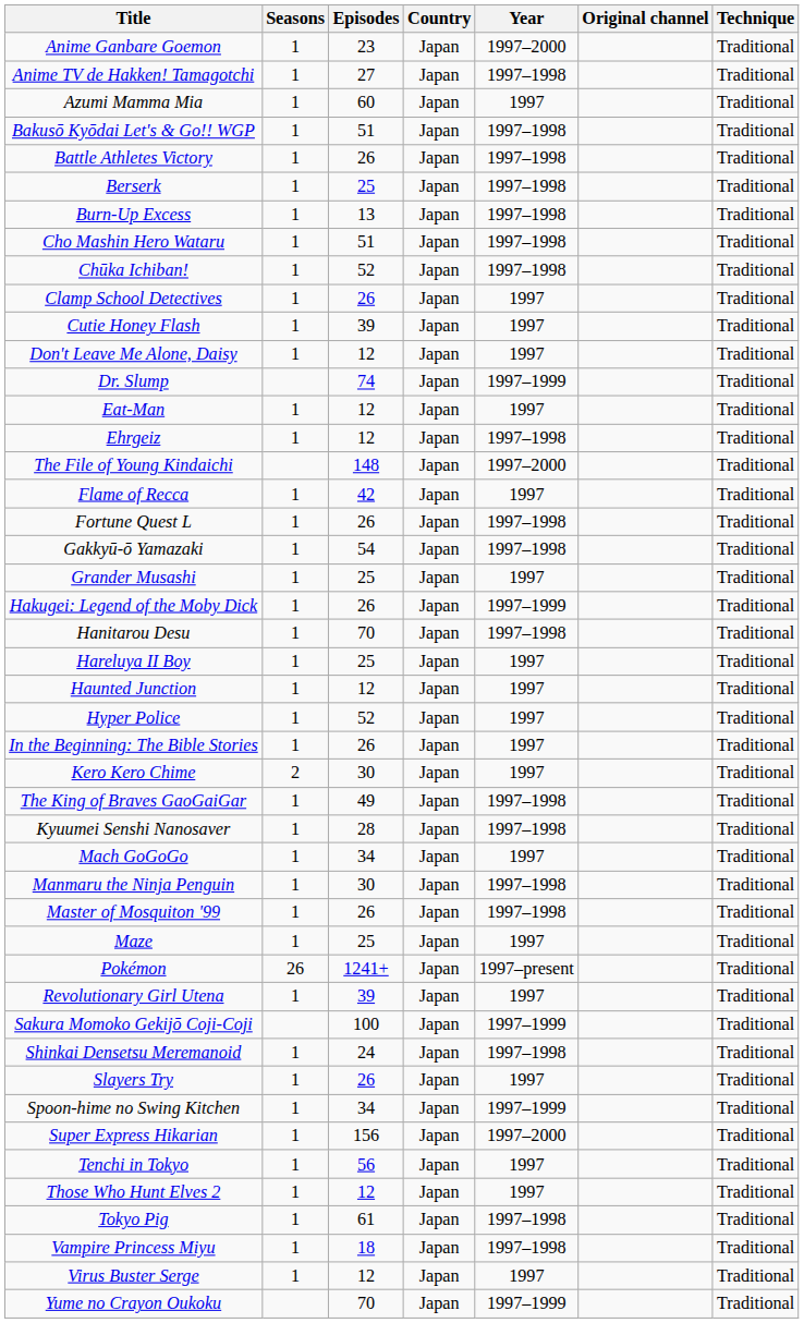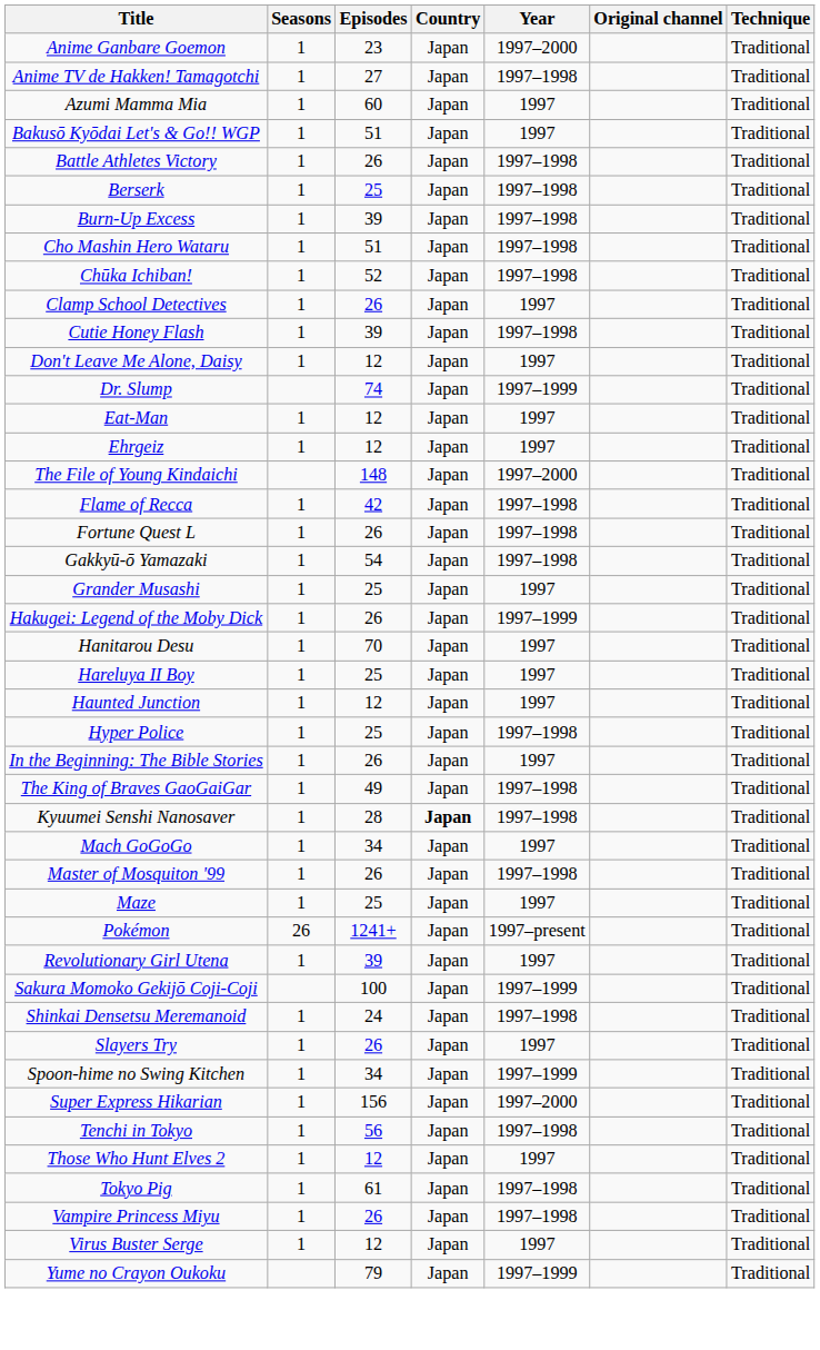 <table class="wikitable sortable" style="text-align:center;">
 <tr>
 </tr>
 <tr>
 <th scope="col">Title</th>
 <th scope="col">Seasons</th>
 <th scope="col">Episodes</th>
 <th scope="col">Country</th>
 <th scope="col">Year</th>
 <th scope="col">Original channel</th>
 <th scope="col">Technique</th>
 </tr>
 <tr>
 <td><em><a href='#'>Anime Ganbare Goemon</a></em></td>
 <td>1</td>
 <td>23</td>
 <td>Japan</td>
 <td>1997–2000</td>
 <td></td>
 <td>Traditional</td>
 </tr>
 <tr>
 <td><em><a href='#'>Anime TV de Hakken! Tamagotchi</a></em></td>
 <td>1</td>
 <td>27</td>
 <td>Japan</td>
 <td>1997–1998</td>
 <td></td>
 <td>Traditional</td>
 </tr>
 <tr>
 <td><em>Azumi Mamma Mia</em></td>
 <td>1</td>
 <td>60</td>
 <td>Japan</td>
 <td>1997</td>
 <td></td>
 <td>Traditional</td>
 </tr>
 <tr>
 <td><em><a href='#'>Bakusō Kyōdai Let's & Go!! WGP</a></em></td>
 <td>1</td>
 <td>51</td>
 <td>Japan</td>
-<td>1997–1998</td>
+<td>1997</td>
 <td></td>
 <td>Traditional</td>
 </tr>
 <tr>
 <td><em><a href='#'>Battle Athletes Victory</a></em></td>
 <td>1</td>
 <td>26</td>
 <td>Japan</td>
 <td>1997–1998</td>
 <td></td>
 <td>Traditional</td>
 </tr>
 <tr>
 <td><em><a href='#'>Berserk</a></em></td>
 <td>1</td>
 <td><a href='#'>25</a></td>
 <td>Japan</td>
 <td>1997–1998</td>
 <td></td>
 <td>Traditional</td>
 </tr>
 <tr>
 <td><em><a href='#'>Burn-Up Excess</a></em></td>
 <td>1</td>
-<td>13</td>
+<td>39</td>
 <td>Japan</td>
 <td>1997–1998</td>
 <td></td>
 <td>Traditional</td>
 </tr>
 <tr>
 <td><em><a href='#'>Cho Mashin Hero Wataru</a></em></td>
 <td>1</td>
 <td>51</td>
 <td>Japan</td>
 <td>1997–1998</td>
 <td></td>
 <td>Traditional</td>
 </tr>
 <tr>
 <td><em><a href='#'>Chūka Ichiban!</a></em></td>
 <td>1</td>
 <td>52</td>
 <td>Japan</td>
 <td>1997–1998</td>
 <td></td>
 <td>Traditional</td>
 </tr>
 <tr>
 <td><em><a href='#'>Clamp School Detectives</a></em></td>
 <td>1</td>
 <td><a href='#'>26</a></td>
 <td>Japan</td>
 <td>1997</td>
 <td></td>
 <td>Traditional</td>
 </tr>
 <tr>
 <td><em><a href='#'>Cutie Honey Flash</a></em></td>
 <td>1</td>
 <td>39</td>
 <td>Japan</td>
-<td>1997</td>
+<td>1997–1998</td>
 <td></td>
 <td>Traditional</td>
 </tr>
 <tr>
 <td><em><a href='#'>Don't Leave Me Alone, Daisy</a></em></td>
 <td>1</td>
 <td>12</td>
 <td>Japan</td>
 <td>1997</td>
 <td></td>
 <td>Traditional</td>
 </tr>
 <tr>
 <td><em><a href='#'>Dr. Slump</a></em></td>
 <td></td>
 <td><a href='#'>74</a></td>
 <td>Japan</td>
 <td>1997–1999</td>
 <td></td>
 <td>Traditional</td>
 </tr>
 <tr>
 <td><em><a href='#'>Eat-Man</a></em></td>
 <td>1</td>
 <td>12</td>
 <td>Japan</td>
 <td>1997</td>
 <td></td>
 <td>Traditional</td>
 </tr>
 <tr>
 <td><em><a href='#'>Ehrgeiz</a></em></td>
 <td>1</td>
 <td>12</td>
 <td>Japan</td>
-<td>1997–1998</td>
+<td>1997</td>
 <td></td>
 <td>Traditional</td>
 </tr>
 <tr>
 <td data-sort-value="File of Young Kindaichi"><em><a href='#'>The File of Young Kindaichi</a></em></td>
 <td></td>
 <td><a href='#'>148</a></td>
 <td>Japan</td>
 <td>1997–2000</td>
 <td></td>
 <td>Traditional</td>
 </tr>
 <tr>
 <td><em><a href='#'>Flame of Recca</a></em></td>
 <td>1</td>
 <td><a href='#'>42</a></td>
 <td>Japan</td>
-<td>1997</td>
+<td>1997–1998</td>
 <td></td>
 <td>Traditional</td>
 </tr>
 <tr>
 <td><em>Fortune Quest L</em></td>
 <td>1</td>
 <td>26</td>
 <td>Japan</td>
 <td>1997–1998</td>
 <td></td>
 <td>Traditional</td>
 </tr>
 <tr>
 <td><em>Gakkyū-ō Yamazaki</em></td>
 <td>1</td>
 <td>54</td>
 <td>Japan</td>
 <td>1997–1998</td>
 <td></td>
 <td>Traditional</td>
 </tr>
 <tr>
 <td><em><a href='#'>Grander Musashi</a></em></td>
 <td>1</td>
 <td>25</td>
 <td>Japan</td>
 <td>1997</td>
 <td></td>
 <td>Traditional</td>
 </tr>
 <tr>
 <td><em><a href='#'>Hakugei: Legend of the Moby Dick</a></em></td>
 <td>1</td>
 <td>26</td>
 <td>Japan</td>
 <td>1997–1999</td>
 <td></td>
 <td>Traditional</td>
 </tr>
 <tr>
 <td><em>Hanitarou Desu</em></td>
 <td>1</td>
 <td>70</td>
 <td>Japan</td>
-<td>1997–1998</td>
+<td>1997</td>
 <td></td>
 <td>Traditional</td>
 </tr>
 <tr>
 <td><em><a href='#'>Hareluya II Boy</a></em></td>
 <td>1</td>
 <td>25</td>
 <td>Japan</td>
 <td>1997</td>
 <td></td>
 <td>Traditional</td>
 </tr>
 <tr>
 <td><em><a href='#'>Haunted Junction</a></em></td>
 <td>1</td>
 <td>12</td>
 <td>Japan</td>
 <td>1997</td>
 <td></td>
 <td>Traditional</td>
 </tr>
 <tr>
 <td><em><a href='#'>Hyper Police</a></em></td>
 <td>1</td>
-<td>52</td>
+<td>25</td>
 <td>Japan</td>
-<td>1997</td>
+<td>1997–1998</td>
 <td></td>
 <td>Traditional</td>
 </tr>
 <tr>
 <td><em><a href='#'>In the Beginning: The Bible Stories</a></em></td>
 <td>1</td>
 <td>26</td>
-<td>Japan</td>
-<td>1997</td>
-<td></td>
-<td>Traditional</td>
-</tr>
-<tr>
-<td><em><a href='#'>Kero Kero Chime</a></em></td>
-<td>2</td>
-<td>30</td>
 <td>Japan</td>
 <td>1997</td>
 <td></td>
 <td>Traditional</td>
 </tr>
 <tr>
 <td data-sort-value="King of Braves GaoGaiGar"><em><a href='#'>The King of Braves GaoGaiGar</a></em></td>
 <td>1</td>
 <td>49</td>
 <td>Japan</td>
 <td>1997–1998</td>
 <td></td>
 <td>Traditional</td>
 </tr>
 <tr>
 <td><em>Kyuumei Senshi Nanosaver</em></td>
 <td>1</td>
 <td>28</td>
-<td>Japan</td>
+<td><strong>Japan</strong></td>
 <td>1997–1998</td>
 <td></td>
 <td>Traditional</td>
 </tr>
 <tr>
 <td><em><a href='#'>Mach GoGoGo</a></em></td>
 <td>1</td>
 <td>34</td>
 <td>Japan</td>
 <td>1997</td>
-<td></td>
-<td>Traditional</td>
-</tr>
-<tr>
-<td><em><a href='#'>Manmaru the Ninja Penguin</a></em></td>
-<td>1</td>
-<td>30</td>
-<td>Japan</td>
-<td>1997–1998</td>
 <td></td>
 <td>Traditional</td>
 </tr>
 <tr>
 <td><em><a href='#'>Master of Mosquiton '99</a></em></td>
 <td>1</td>
 <td>26</td>
 <td>Japan</td>
 <td>1997–1998</td>
 <td></td>
 <td>Traditional</td>
 </tr>
 <tr>
 <td><em><a href='#'>Maze</a></em></td>
 <td>1</td>
 <td>25</td>
 <td>Japan</td>
 <td>1997</td>
 <td></td>
 <td>Traditional</td>
 </tr>
 <tr>
 <td><em><a href='#'>Pokémon</a></em></td>
 <td>26</td>
 <td><a href='#'>1241+</a></td>
 <td>Japan</td>
 <td>1997–present</td>
 <td></td>
 <td>Traditional</td>
 </tr>
 <tr>
 <td><em><a href='#'>Revolutionary Girl Utena</a></em></td>
 <td>1</td>
 <td><a href='#'>39</a></td>
 <td>Japan</td>
 <td>1997</td>
 <td></td>
 <td>Traditional</td>
 </tr>
 <tr>
 <td><em><a href='#'>Sakura Momoko Gekijō Coji-Coji</a></em></td>
 <td></td>
 <td>100</td>
 <td>Japan</td>
 <td>1997–1999</td>
 <td></td>
 <td>Traditional</td>
 </tr>
 <tr>
 <td><em><a href='#'>Shinkai Densetsu Meremanoid</a></em></td>
 <td>1</td>
 <td>24</td>
 <td>Japan</td>
 <td>1997–1998</td>
 <td></td>
 <td>Traditional</td>
 </tr>
 <tr>
 <td><em><a href='#'>Slayers Try</a></em></td>
 <td>1</td>
 <td><a href='#'>26</a></td>
 <td>Japan</td>
 <td>1997</td>
 <td></td>
 <td>Traditional</td>
 </tr>
 <tr>
 <td><em>Spoon-hime no Swing Kitchen</em></td>
 <td>1</td>
 <td>34</td>
 <td>Japan</td>
 <td>1997–1999</td>
 <td></td>
 <td>Traditional</td>
 </tr>
 <tr>
 <td><em><a href='#'>Super Express Hikarian</a></em></td>
 <td>1</td>
 <td>156</td>
 <td>Japan</td>
 <td>1997–2000</td>
 <td></td>
 <td>Traditional</td>
 </tr>
 <tr>
 <td><em><a href='#'>Tenchi in Tokyo</a></em></td>
 <td>1</td>
 <td><a href='#'>56</a></td>
 <td>Japan</td>
-<td>1997</td>
+<td>1997–1998</td>
 <td></td>
 <td>Traditional</td>
 </tr>
 <tr>
 <td><em><a href='#'>Those Who Hunt Elves 2</a></em></td>
 <td>1</td>
 <td><a href='#'>12</a></td>
 <td>Japan</td>
 <td>1997</td>
 <td></td>
 <td>Traditional</td>
 </tr>
 <tr>
 <td><em><a href='#'>Tokyo Pig</a></em></td>
 <td>1</td>
 <td>61</td>
 <td>Japan</td>
 <td>1997–1998</td>
 <td></td>
 <td>Traditional</td>
 </tr>
 <tr>
 <td><em><a href='#'>Vampire Princess Miyu</a></em></td>
 <td>1</td>
-<td><a href='#'>18</a></td>
+<td><a href='#'>26</a></td>
 <td>Japan</td>
 <td>1997–1998</td>
 <td></td>
 <td>Traditional</td>
 </tr>
 <tr>
 <td><em><a href='#'>Virus Buster Serge</a></em></td>
 <td>1</td>
 <td>12</td>
 <td>Japan</td>
 <td>1997</td>
 <td></td>
 <td>Traditional</td>
 </tr>
 <tr>
 <td><em><a href='#'>Yume no Crayon Oukoku</a></em></td>
 <td></td>
-<td>70</td>
+<td>79</td>
 <td>Japan</td>
 <td>1997–1999</td>
 <td></td>
 <td>Traditional</td>
 </tr>
 </table>
